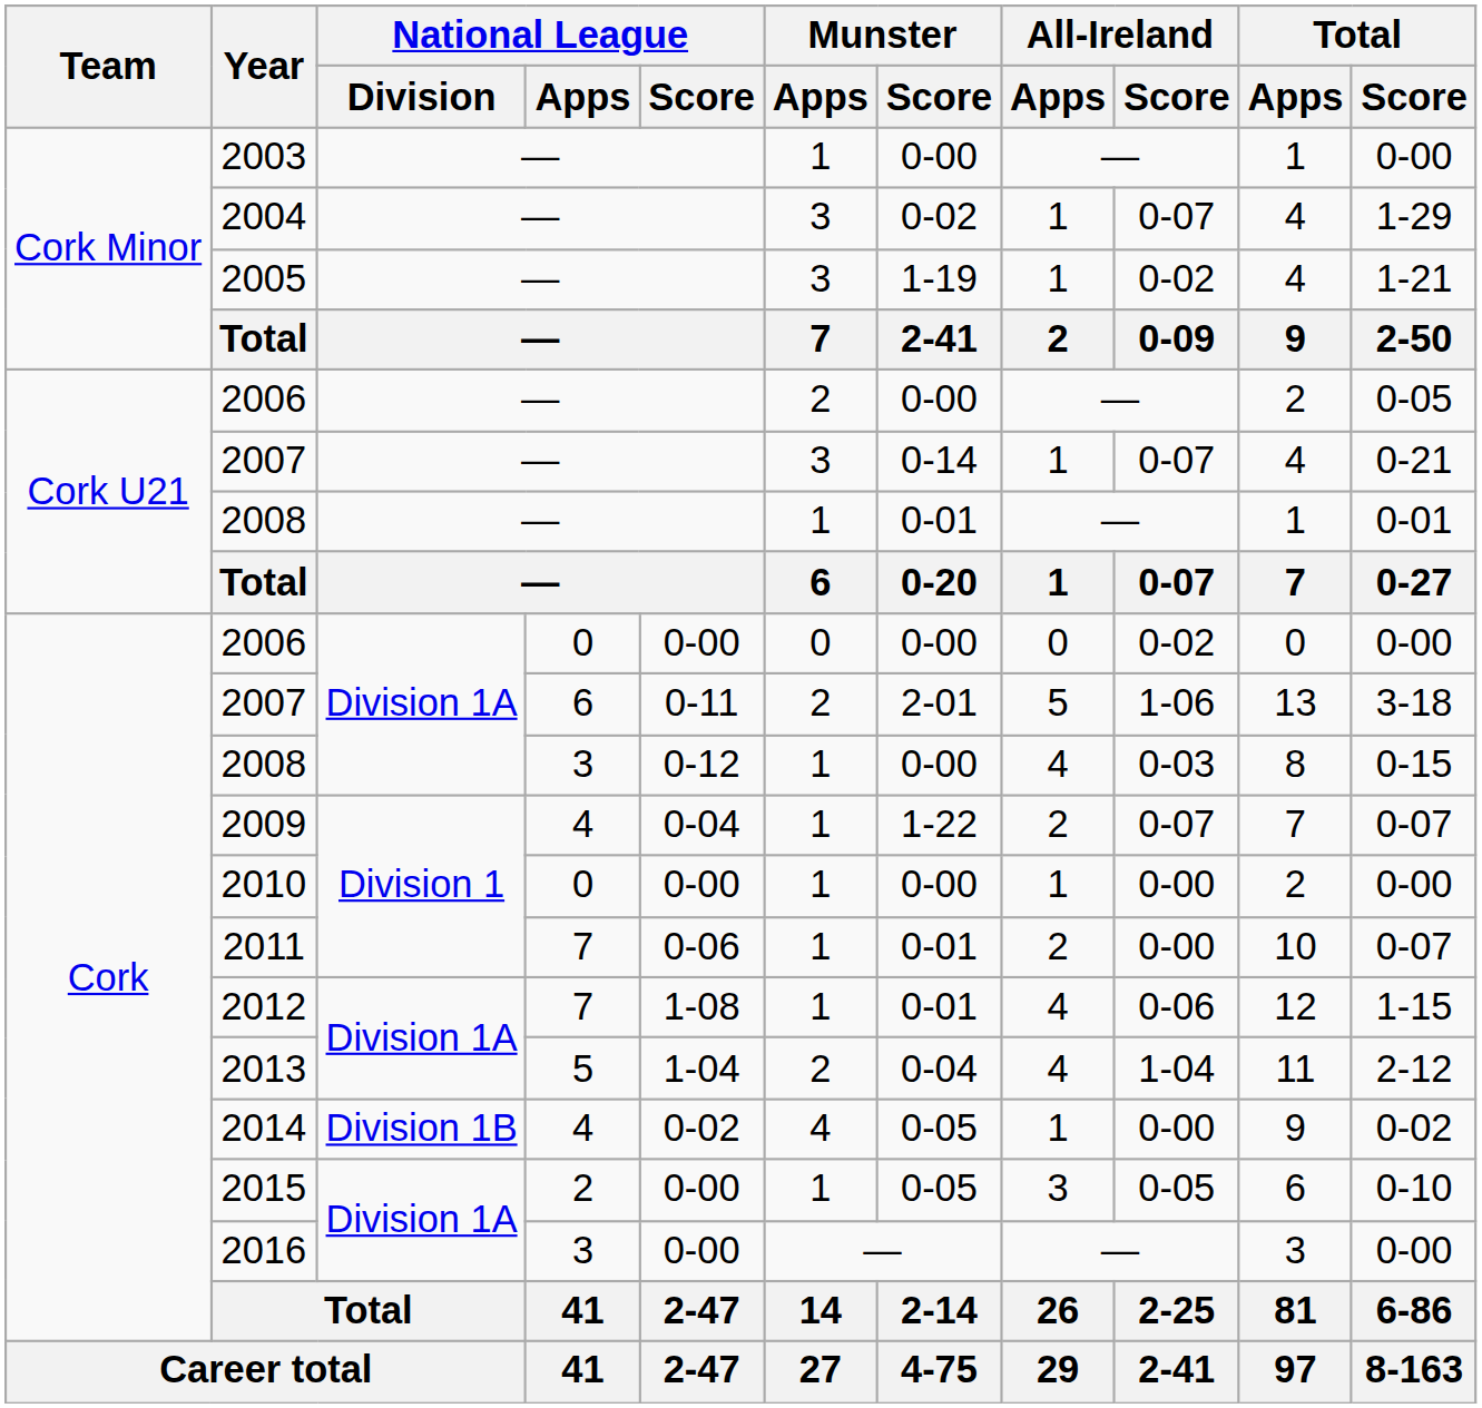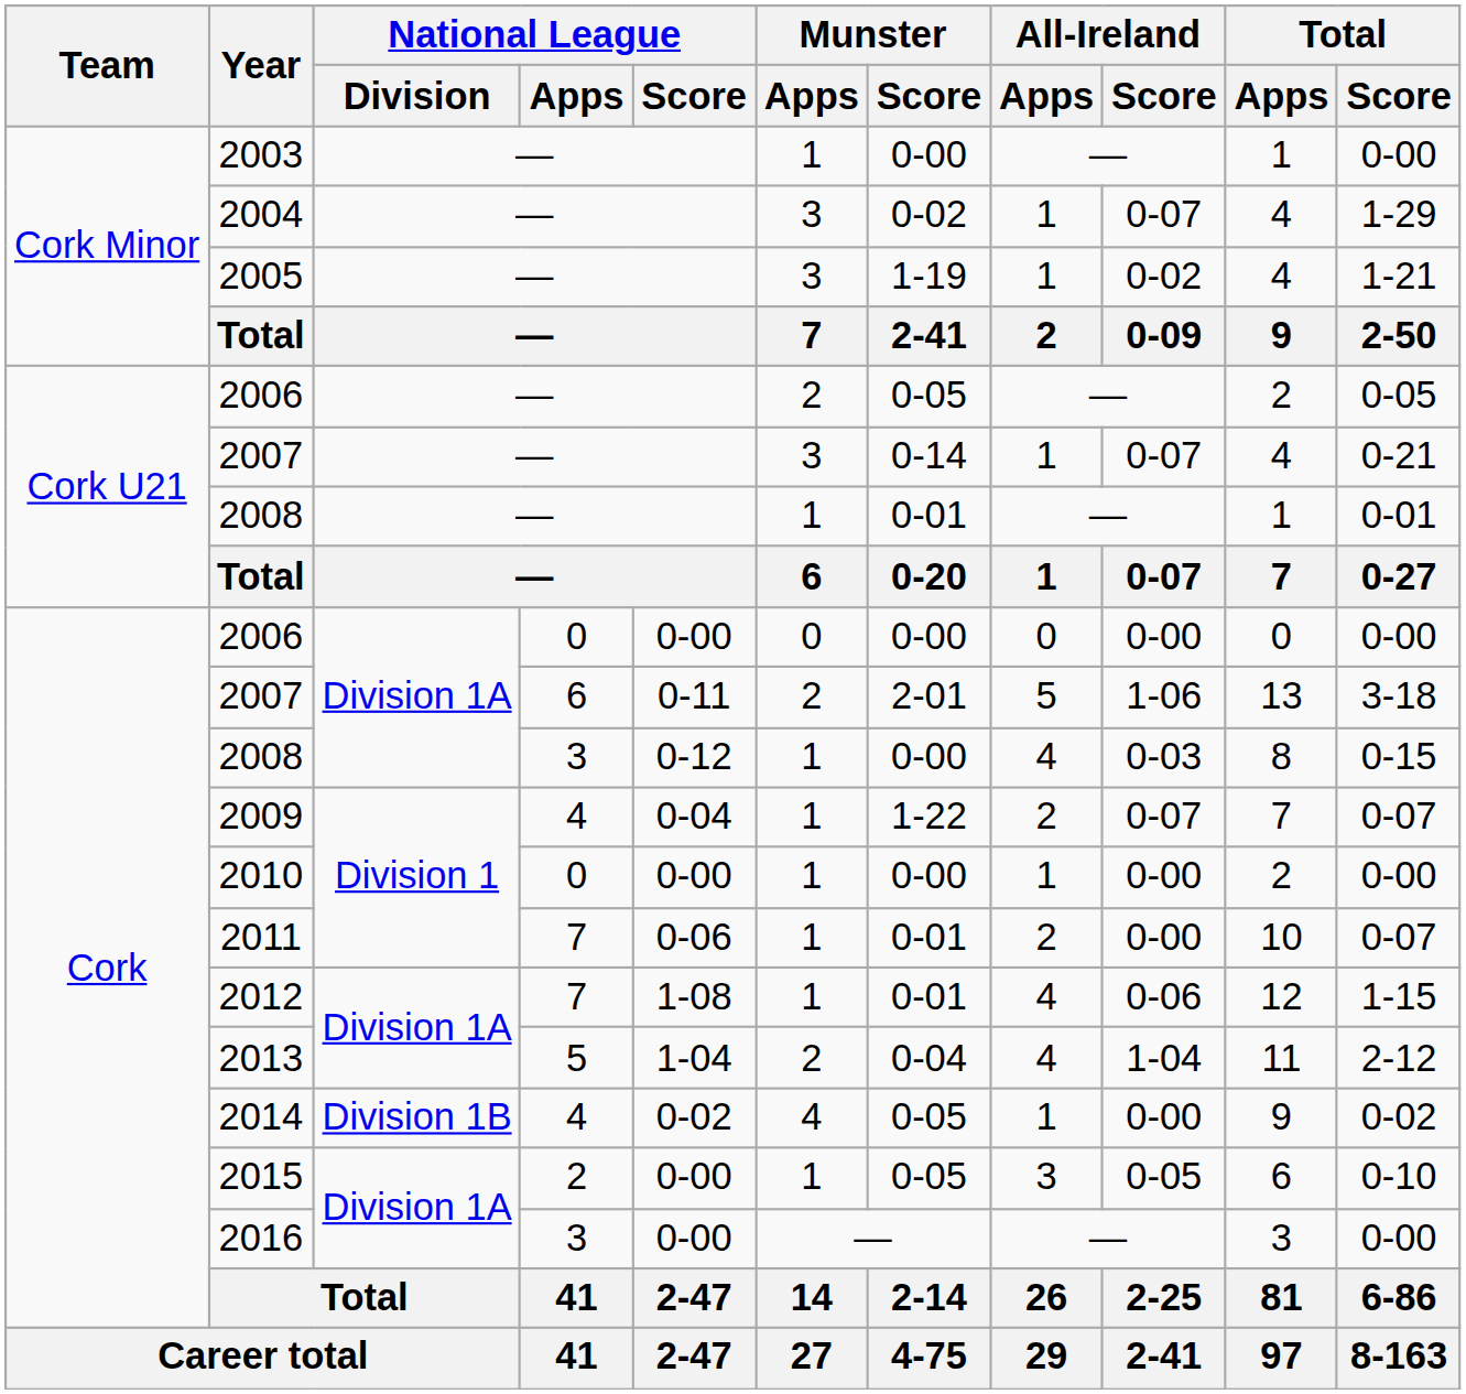 <table class="wikitable" style="text-align:center">
 <tr>
 <th rowspan="2">Team</th>
 <th rowspan="2">Year</th>
 <th colspan="3"><a href='#'>National League</a></th>
 <th colspan="2">Munster</th>
 <th colspan="2">All-Ireland</th>
 <th colspan="2">Total</th>
 </tr>
 <tr>
 <th>Division</th>
 <th>Apps</th>
 <th>Score</th>
 <th>Apps</th>
 <th>Score</th>
 <th>Apps</th>
 <th>Score</th>
 <th>Apps</th>
 <th>Score</th>
 </tr>
 <tr>
 <td rowspan="4"><a href='#'>Cork Minor</a></td>
 <td>2003</td>
 <td colspan=3>—</td>
 <td>1</td>
 <td>0-00</td>
 <td colspan=2>—</td>
 <td>1</td>
 <td>0-00</td>
 </tr>
 <tr>
 <td>2004</td>
 <td colspan=3>—</td>
 <td>3</td>
 <td>0-02</td>
 <td>1</td>
 <td>0-07</td>
 <td>4</td>
 <td>1-29</td>
 </tr>
 <tr>
 <td>2005</td>
 <td colspan=3>—</td>
 <td>3</td>
 <td>1-19</td>
 <td>1</td>
 <td>0-02</td>
 <td>4</td>
 <td>1-21</td>
 </tr>
 <tr>
 <th>Total</th>
 <th colspan=3>—</th>
 <th>7</th>
 <th>2-41</th>
 <th>2</th>
 <th>0-09</th>
 <th>9</th>
 <th>2-50</th>
 </tr>
 <tr>
 <td rowspan="4"><a href='#'>Cork U21</a></td>
 <td>2006</td>
 <td colspan=3>—</td>
 <td>2</td>
-<td>0-00</td>
+<td>0-05</td>
 <td colspan=2>—</td>
 <td>2</td>
 <td>0-05</td>
 </tr>
 <tr>
 <td>2007</td>
 <td colspan=3>—</td>
 <td>3</td>
 <td>0-14</td>
 <td>1</td>
 <td>0-07</td>
 <td>4</td>
 <td>0-21</td>
 </tr>
 <tr>
 <td>2008</td>
 <td colspan=3>—</td>
 <td>1</td>
 <td>0-01</td>
 <td colspan=2>—</td>
 <td>1</td>
 <td>0-01</td>
 </tr>
 <tr>
 <th>Total</th>
 <th colspan=3>—</th>
 <th>6</th>
 <th>0-20</th>
 <th>1</th>
 <th>0-07</th>
 <th>7</th>
 <th>0-27</th>
 </tr>
 <tr>
 <td rowspan="12"><a href='#'>Cork</a></td>
 <td>2006</td>
 <td rowspan="3"><a href='#'>Division 1A</a></td>
 <td>0</td>
 <td>0-00</td>
 <td>0</td>
 <td>0-00</td>
 <td>0</td>
-<td>0-02</td>
+<td>0-00</td>
 <td>0</td>
 <td>0-00</td>
 </tr>
 <tr>
 <td>2007</td>
 <td>6</td>
 <td>0-11</td>
 <td>2</td>
 <td>2-01</td>
 <td>5</td>
 <td>1-06</td>
 <td>13</td>
 <td>3-18</td>
 </tr>
 <tr>
 <td>2008</td>
 <td>3</td>
 <td>0-12</td>
 <td>1</td>
 <td>0-00</td>
 <td>4</td>
 <td>0-03</td>
 <td>8</td>
 <td>0-15</td>
 </tr>
 <tr>
 <td>2009</td>
 <td rowspan="3"><a href='#'>Division 1</a></td>
 <td>4</td>
 <td>0-04</td>
 <td>1</td>
 <td>1-22</td>
 <td>2</td>
 <td>0-07</td>
 <td>7</td>
 <td>0-07</td>
 </tr>
 <tr>
 <td>2010</td>
 <td>0</td>
 <td>0-00</td>
 <td>1</td>
 <td>0-00</td>
 <td>1</td>
 <td>0-00</td>
 <td>2</td>
 <td>0-00</td>
 </tr>
 <tr>
 <td>2011</td>
 <td>7</td>
 <td>0-06</td>
 <td>1</td>
 <td>0-01</td>
 <td>2</td>
 <td>0-00</td>
 <td>10</td>
 <td>0-07</td>
 </tr>
 <tr>
 <td>2012</td>
 <td rowspan="2"><a href='#'>Division 1A</a></td>
 <td>7</td>
 <td>1-08</td>
 <td>1</td>
 <td>0-01</td>
 <td>4</td>
 <td>0-06</td>
 <td>12</td>
 <td>1-15</td>
 </tr>
 <tr>
 <td>2013</td>
 <td>5</td>
 <td>1-04</td>
 <td>2</td>
 <td>0-04</td>
 <td>4</td>
 <td>1-04</td>
 <td>11</td>
 <td>2-12</td>
 </tr>
 <tr>
 <td>2014</td>
 <td rowspan="1"><a href='#'>Division 1B</a></td>
 <td>4</td>
 <td>0-02</td>
 <td>4</td>
 <td>0-05</td>
 <td>1</td>
 <td>0-00</td>
 <td>9</td>
 <td>0-02</td>
 </tr>
 <tr>
 <td>2015</td>
 <td rowspan="2"><a href='#'>Division 1A</a></td>
 <td>2</td>
 <td>0-00</td>
 <td>1</td>
 <td>0-05</td>
 <td>3</td>
 <td>0-05</td>
 <td>6</td>
 <td>0-10</td>
 </tr>
 <tr>
 <td>2016</td>
 <td>3</td>
 <td>0-00</td>
 <td colspan=2>—</td>
 <td colspan=2>—</td>
 <td>3</td>
 <td>0-00</td>
 </tr>
 <tr>
 <th colspan=2>Total</th>
 <th>41</th>
 <th>2-47</th>
 <th>14</th>
 <th>2-14</th>
 <th>26</th>
 <th>2-25</th>
 <th>81</th>
 <th>6-86</th>
 </tr>
 <tr>
 <th colspan="3">Career total</th>
 <th>41</th>
 <th>2-47</th>
 <th>27</th>
 <th>4-75</th>
 <th>29</th>
 <th>2-41</th>
 <th>97</th>
 <th>8-163</th>
 </tr>
 </table>
